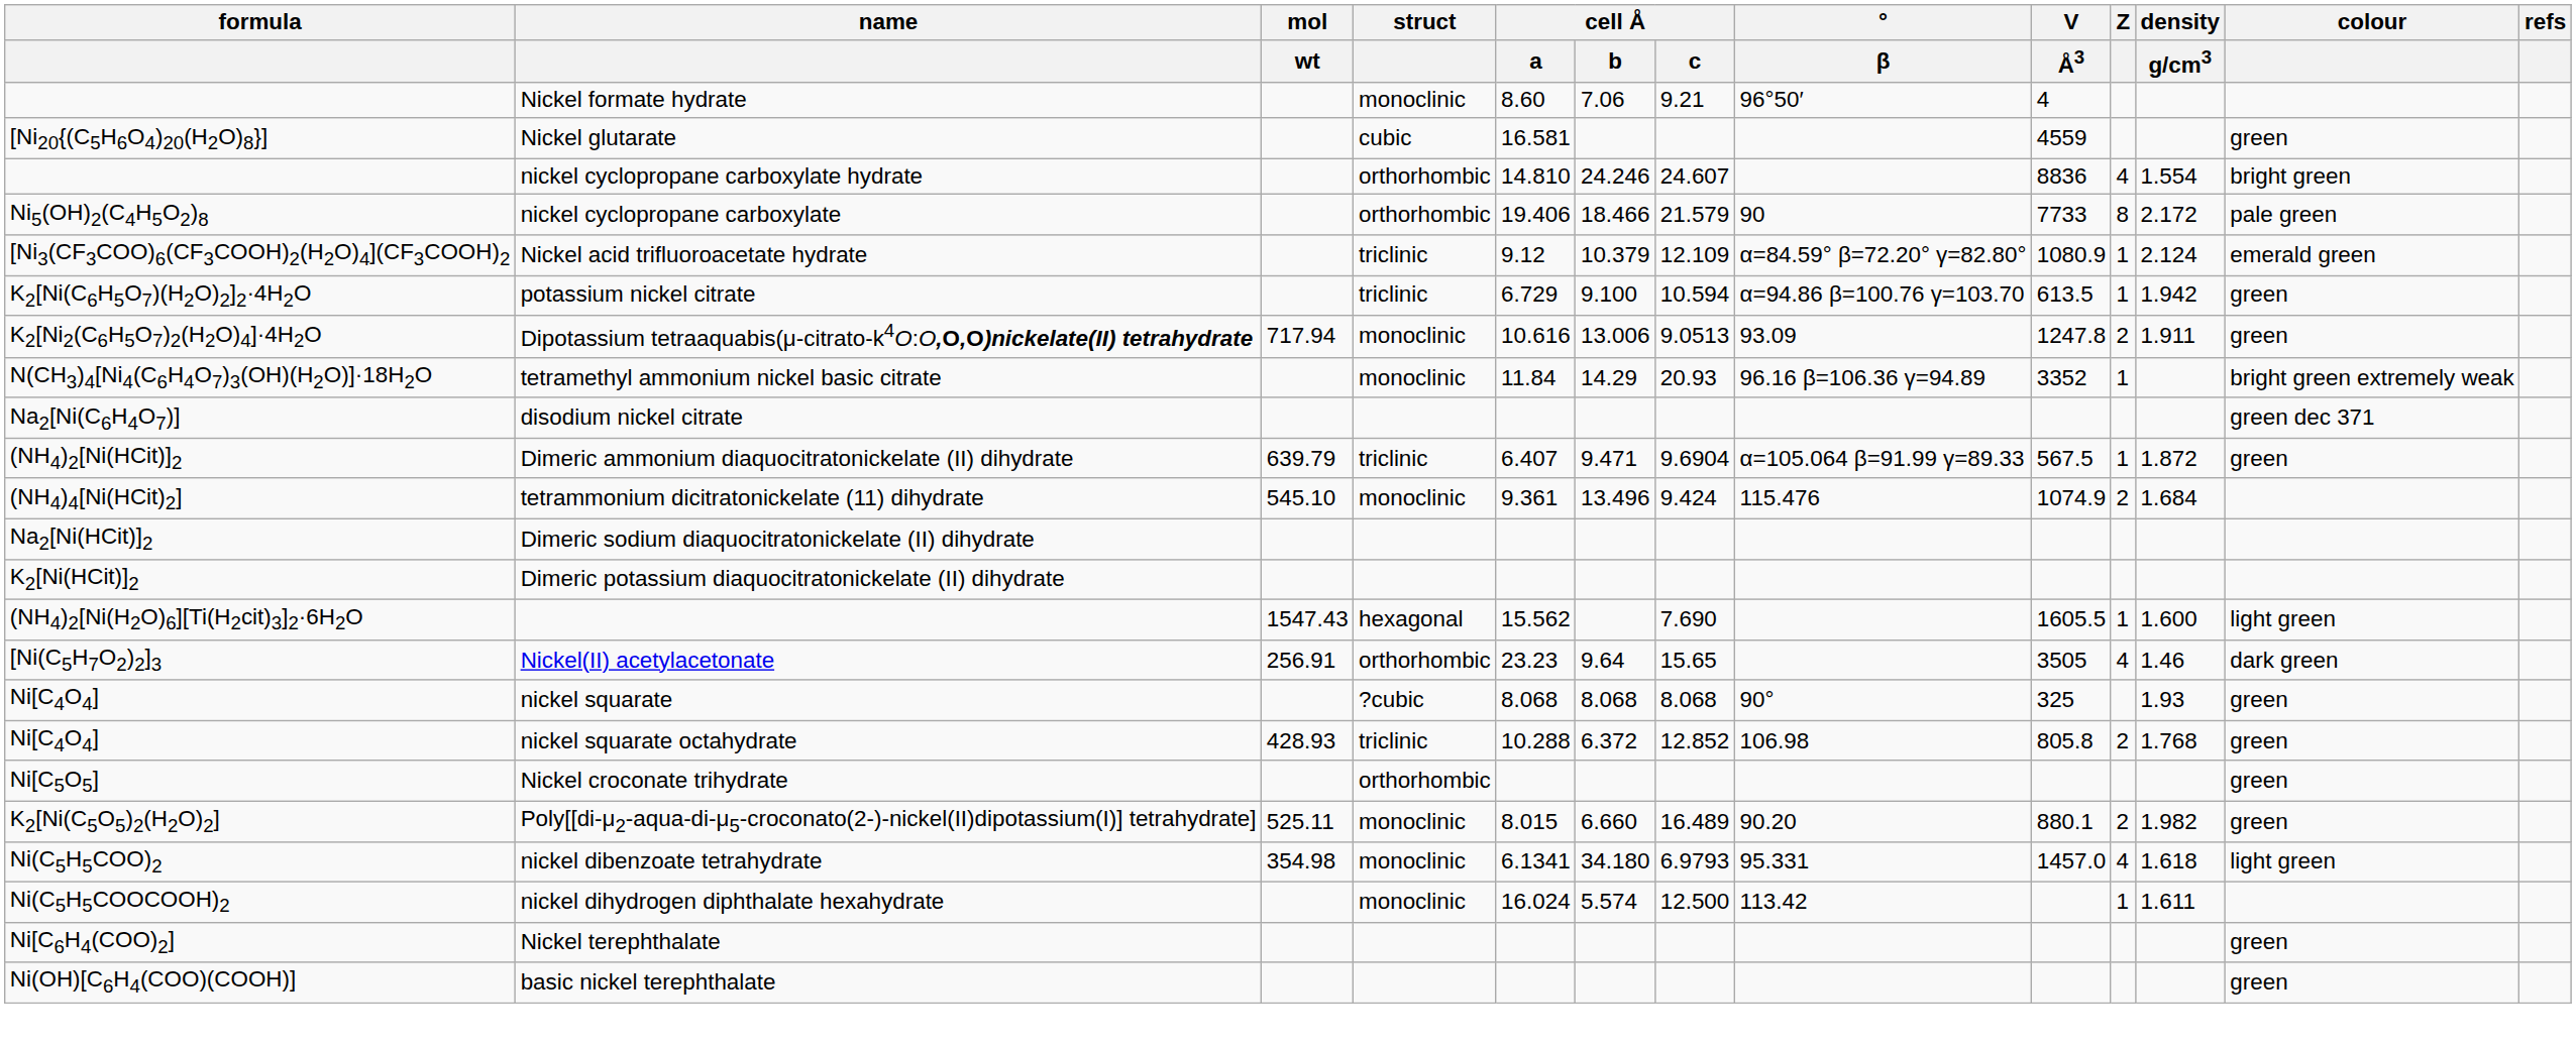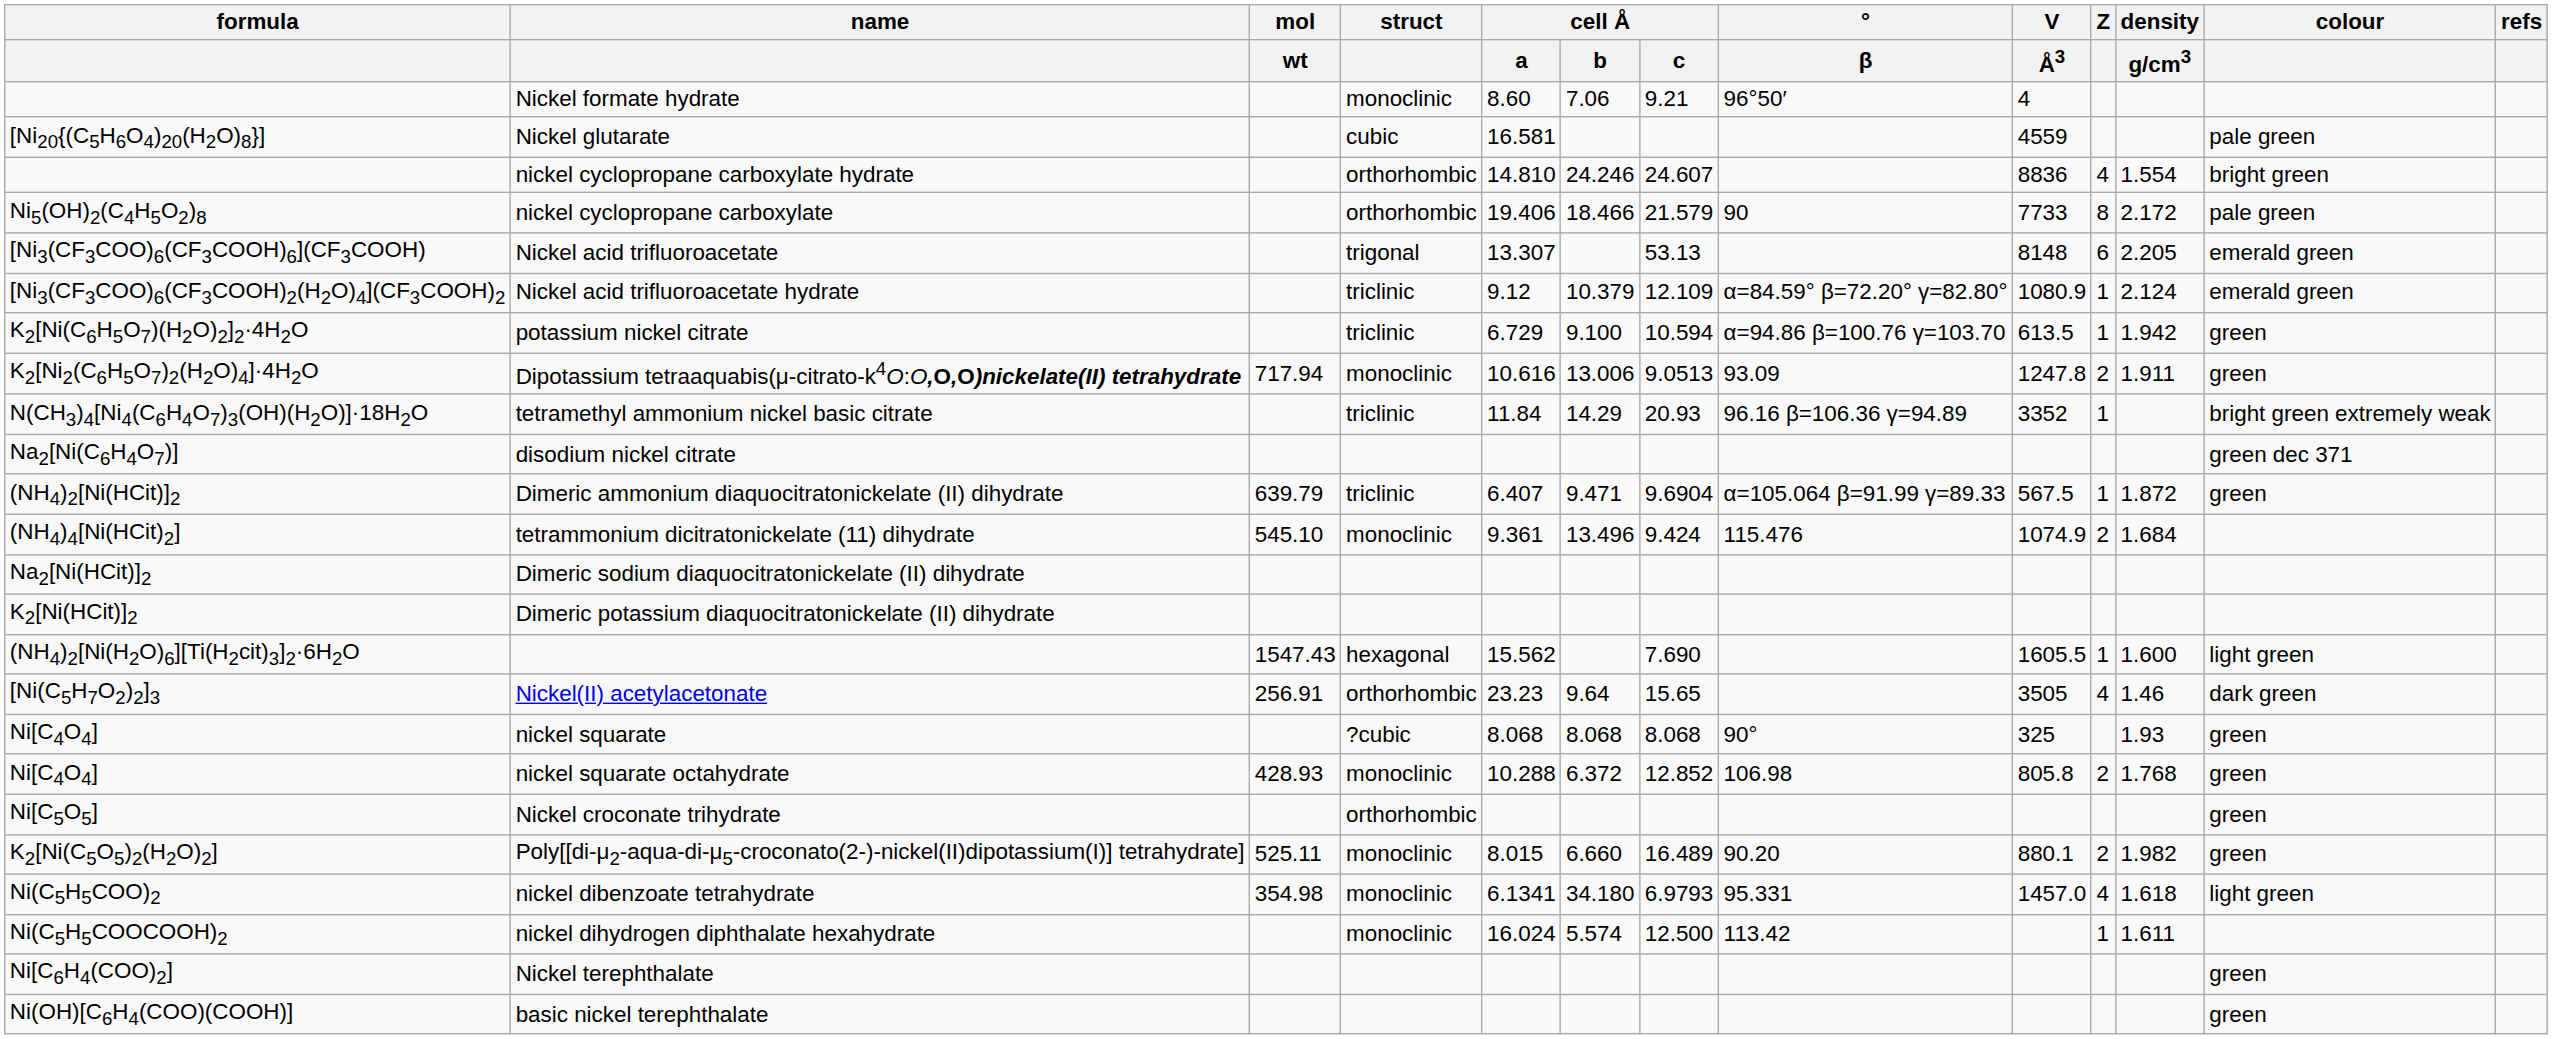 <table class="wikitable">
 <tr>
 <th>formula</th>
 <th>name</th>
 <th>mol</th>
 <th>struct</th>
 <th colspan=3>cell Å</th>
 <th>°</th>
 <th>V</th>
 <th>Z</th>
 <th>density</th>
 <th>colour</th>
 <th>refs</th>
 </tr>
 <tr>
 <th></th>
 <th></th>
 <th>wt</th>
 <th></th>
 <th>a</th>
 <th>b</th>
 <th>c</th>
 <th>β</th>
 <th>Å<sup>3</sup></th>
 <th></th>
 <th>g/cm<sup>3</sup></th>
 <th></th>
 <th></th>
 </tr>
 <tr>
 <td></td>
 <td>Nickel formate hydrate</td>
 <td></td>
 <td>monoclinic</td>
 <td>8.60</td>
 <td>7.06</td>
 <td>9.21</td>
 <td>96°50′</td>
 <td>4</td>
 <td></td>
 <td></td>
 <td></td>
 <td></td>
 </tr>
 <tr>
 <td>[Ni<sub>20</sub>{(C<sub>5</sub>H<sub>6</sub>O<sub>4</sub>)<sub>20</sub>(H<sub>2</sub>O)<sub>8</sub>}]</td>
 <td>Nickel glutarate</td>
 <td></td>
 <td>cubic</td>
 <td>16.581</td>
 <td></td>
 <td></td>
 <td></td>
 <td>4559</td>
 <td></td>
 <td></td>
-<td>green</td>
+<td>pale green</td>
 <td></td>
 </tr>
 <tr>
 <td></td>
 <td>nickel cyclopropane carboxylate hydrate</td>
 <td></td>
 <td>orthorhombic</td>
 <td>14.810</td>
 <td>24.246</td>
 <td>24.607</td>
 <td></td>
 <td>8836</td>
 <td>4</td>
 <td>1.554</td>
 <td>bright green</td>
 <td></td>
 </tr>
 <tr>
 <td>Ni<sub>5</sub>(OH)<sub>2</sub>(C<sub>4</sub>H<sub>5</sub>O<sub>2</sub>)<sub>8</sub></td>
 <td>nickel cyclopropane carboxylate</td>
 <td></td>
 <td>orthorhombic</td>
 <td>19.406</td>
 <td>18.466</td>
 <td>21.579</td>
 <td>90</td>
 <td>7733</td>
 <td>8</td>
 <td>2.172</td>
 <td>pale green</td>
+<td></td>
+</tr>
+<tr>
+<td>[Ni<sub>3</sub>(CF<sub>3</sub>COO)<sub>6</sub>(CF<sub>3</sub>COOH)<sub>6</sub>](CF<sub>3</sub>COOH)</td>
+<td>Nickel acid trifluoroacetate</td>
+<td></td>
+<td>trigonal</td>
+<td>13.307</td>
+<td></td>
+<td>53.13</td>
+<td></td>
+<td>8148</td>
+<td>6</td>
+<td>2.205</td>
+<td>emerald green</td>
 <td></td>
 </tr>
 <tr>
 <td>[Ni<sub>3</sub>(CF<sub>3</sub>COO)<sub>6</sub>(CF<sub>3</sub>COOH)<sub>2</sub>(H<sub>2</sub>O)<sub>4</sub>](CF<sub>3</sub>COOH)<sub>2</sub></td>
 <td>Nickel acid trifluoroacetate hydrate</td>
 <td></td>
 <td>triclinic</td>
 <td>9.12</td>
 <td>10.379</td>
 <td>12.109</td>
 <td>α=84.59° β=72.20° γ=82.80°</td>
 <td>1080.9</td>
 <td>1</td>
 <td>2.124</td>
 <td>emerald green</td>
 <td></td>
 </tr>
 <tr>
 <td>K<sub>2</sub>[Ni(C<sub>6</sub>H<sub>5</sub>O<sub>7</sub>)(H<sub>2</sub>O)<sub>2</sub>]<sub>2</sub>·4H<sub>2</sub>O</td>
 <td>potassium nickel citrate</td>
 <td></td>
 <td>triclinic</td>
 <td>6.729</td>
 <td>9.100</td>
 <td>10.594</td>
 <td>α=94.86 β=100.76 γ=103.70</td>
 <td>613.5</td>
 <td>1</td>
 <td>1.942</td>
 <td>green</td>
 <td></td>
 </tr>
 <tr>
 <td>K<sub>2</sub>[Ni<sub>2</sub>(C<sub>6</sub>H<sub>5</sub>O<sub>7</sub>)<sub>2</sub>(H<sub>2</sub>O)<sub>4</sub>]·4H<sub>2</sub>O</td>
 <td>Dipotassium tetraaquabis(μ-citrato-k<sup>4</sup><em>O</em>:<em>O<strong>,</em>O<em>,</em>O<em>)nickelate(II) tetrahydrate</td>
 <td>717.94</td>
 <td>monoclinic</td>
 <td>10.616</td>
 <td>13.006</td>
 <td>9.0513</td>
 <td>93.09</td>
 <td>1247.8</td>
 <td>2</td>
 <td>1.911</td>
 <td>green</td>
 <td></td>
 </tr>
 <tr>
 <td>N(CH<sub>3</sub>)<sub>4</sub>[Ni<sub>4</sub>(C<sub>6</sub>H<sub>4</sub>O<sub>7</sub>)<sub>3</sub>(OH)(H<sub>2</sub>O)]·18H<sub>2</sub>O</td>
 <td>tetramethyl ammonium nickel basic citrate</td>
 <td></td>
-<td>monoclinic</td>
+<td>triclinic</td>
 <td>11.84</td>
 <td>14.29</td>
 <td>20.93</td>
 <td>96.16 β=106.36 γ=94.89</td>
 <td>3352</td>
 <td>1</td>
 <td></td>
 <td>bright green extremely weak</td>
 <td></td>
 </tr>
 <tr>
 <td>Na<sub>2</sub>[Ni(C<sub>6</sub>H<sub>4</sub>O<sub>7</sub>)]</td>
 <td>disodium nickel citrate</td>
 <td></td>
 <td></td>
 <td></td>
 <td></td>
 <td></td>
 <td></td>
 <td></td>
 <td></td>
 <td></td>
 <td>green dec 371</td>
 <td></td>
 </tr>
 <tr>
 <td>(NH<sub>4</sub>)<sub>2</sub>[Ni(HCit)]<sub>2</sub></td>
 <td>Dimeric ammonium diaquocitratonickelate (II) dihydrate</td>
 <td>639.79</td>
 <td>triclinic</td>
 <td>6.407</td>
 <td>9.471</td>
 <td>9.6904</td>
 <td>α=105.064 β=91.99 γ=89.33</td>
 <td>567.5</td>
 <td>1</td>
 <td>1.872</td>
 <td>green</td>
 <td></td>
 </tr>
 <tr>
 <td>(NH<sub>4</sub>)<sub>4</sub>[Ni(HCit)<sub>2</sub>]</td>
 <td>tetrammonium dicitratonickelate (11) dihydrate</td>
 <td>545.10</td>
 <td>monoclinic</td>
 <td>9.361</td>
 <td>13.496</td>
 <td>9.424</td>
 <td>115.476</td>
 <td>1074.9</td>
 <td>2</td>
 <td>1.684</td>
 <td></td>
 <td></td>
 </tr>
 <tr>
 <td>Na<sub>2</sub>[Ni(HCit)]<sub>2</sub></td>
 <td>Dimeric sodium diaquocitratonickelate (II) dihydrate</td>
 <td></td>
 <td></td>
 <td></td>
 <td></td>
 <td></td>
 <td></td>
 <td></td>
 <td></td>
 <td></td>
 <td></td>
 <td></td>
 </tr>
 <tr>
 <td>K<sub>2</sub>[Ni(HCit)]<sub>2</sub></td>
 <td>Dimeric potassium diaquocitratonickelate (II) dihydrate</td>
 <td></td>
 <td></td>
 <td></td>
 <td></td>
 <td></td>
 <td></td>
 <td></td>
 <td></td>
 <td></td>
 <td></td>
 <td></td>
 </tr>
 <tr>
 <td>(NH<sub>4</sub>)<sub>2</sub>[Ni(H<sub>2</sub>O)<sub>6</sub>][Ti(H<sub>2</sub>cit)<sub>3</sub>]<sub>2</sub>·6H<sub>2</sub>O</td>
 <td></td>
 <td>1547.43</td>
 <td>hexagonal</td>
 <td>15.562</td>
 <td></td>
 <td>7.690</td>
 <td></td>
 <td>1605.5</td>
 <td>1</td>
 <td>1.600</td>
 <td>light green</td>
 <td></td>
 </tr>
 <tr>
 <td>[Ni(C<sub>5</sub>H<sub>7</sub>O<sub>2</sub>)<sub>2</sub>]<sub>3</sub></td>
 <td><a href='#'>Nickel(II) acetylacetonate</a></td>
 <td>256.91</td>
 <td>orthorhombic</td>
 <td>23.23</td>
 <td>9.64</td>
 <td>15.65</td>
 <td></td>
 <td>3505</td>
 <td>4</td>
 <td>1.46</td>
 <td>dark green</td>
 <td></td>
 </tr>
 <tr>
 <td>Ni[C<sub>4</sub>O<sub>4</sub>]</td>
 <td>nickel squarate</td>
 <td></td>
 <td>?cubic</td>
 <td>8.068</td>
 <td>8.068</td>
 <td>8.068</td>
 <td>90°</td>
 <td>325</td>
 <td></td>
 <td>1.93</td>
 <td>green</td>
 <td></td>
 </tr>
 <tr>
 <td>Ni[C<sub>4</sub>O<sub>4</sub>]</td>
 <td>nickel squarate octahydrate</td>
 <td>428.93</td>
-<td>triclinic</td>
+<td>monoclinic</td>
 <td>10.288</td>
 <td>6.372</td>
 <td>12.852</td>
 <td>106.98</td>
 <td>805.8</td>
 <td>2</td>
 <td>1.768</td>
 <td>green</td>
 <td></td>
 </tr>
 <tr>
 <td>Ni[C<sub>5</sub>O<sub>5</sub>]</td>
 <td>Nickel croconate trihydrate</td>
 <td></td>
 <td>orthorhombic</td>
 <td></td>
 <td></td>
 <td></td>
 <td></td>
 <td></td>
 <td></td>
 <td></td>
 <td>green</td>
 <td></td>
 </tr>
 <tr>
 <td>K<sub>2</sub>[Ni(C<sub>5</sub>O<sub>5</sub>)<sub>2</sub>(H<sub>2</sub>O)<sub>2</sub>]</td>
 <td>Poly[[di-μ<sub>2</sub>-aqua-di-μ<sub>5</sub>-croconato(2-)-nickel(II)dipotassium(I)] tetrahydrate]</td>
 <td>525.11</td>
 <td>monoclinic</td>
 <td>8.015</td>
 <td>6.660</td>
 <td>16.489</td>
 <td>90.20</td>
 <td>880.1</td>
 <td>2</td>
 <td>1.982</td>
 <td>green</td>
 <td></td>
 </tr>
 <tr>
 <td>Ni(C<sub>5</sub>H<sub>5</sub>COO)<sub>2</sub></td>
 <td>nickel dibenzoate tetrahydrate</td>
 <td>354.98</td>
 <td>monoclinic</td>
 <td>6.1341</td>
 <td>34.180</td>
 <td>6.9793</td>
 <td>95.331</td>
 <td>1457.0</td>
 <td>4</td>
 <td>1.618</td>
 <td>light green</td>
 <td></td>
 </tr>
 <tr>
 <td>Ni(C<sub>5</sub>H<sub>5</sub>COOCOOH)<sub>2</sub></td>
 <td>nickel dihydrogen diphthalate hexahydrate</td>
 <td></td>
 <td>monoclinic</td>
 <td>16.024</td>
 <td>5.574</td>
 <td>12.500</td>
 <td>113.42</td>
 <td></td>
 <td>1</td>
 <td>1.611</td>
 <td></td>
 <td></td>
 </tr>
 <tr>
 <td>Ni[C<sub>6</sub>H<sub>4</sub>(COO)<sub>2</sub>]</td>
 <td>Nickel terephthalate</td>
 <td></td>
 <td></td>
 <td></td>
 <td></td>
 <td></td>
 <td></td>
 <td></td>
 <td></td>
 <td></td>
 <td>green</td>
 <td></td>
 </tr>
 <tr>
 <td>Ni(OH)[C<sub>6</sub>H<sub>4</sub>(COO)(COOH)]</td>
 <td>basic nickel terephthalate</td>
 <td></td>
 <td></td>
 <td></td>
 <td></td>
 <td></td>
 <td></td>
 <td></td>
 <td></td>
 <td></td>
 <td>green</td>
 <td></td>
 </tr>
 </table>
